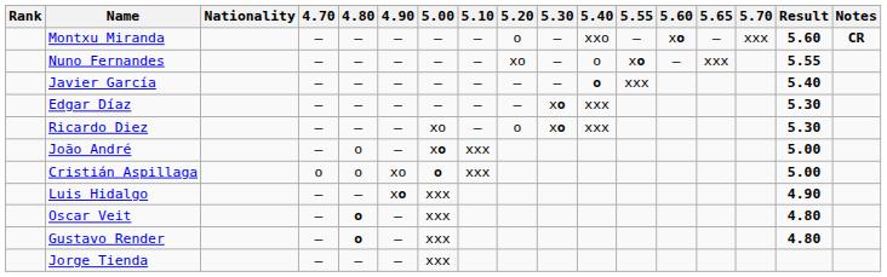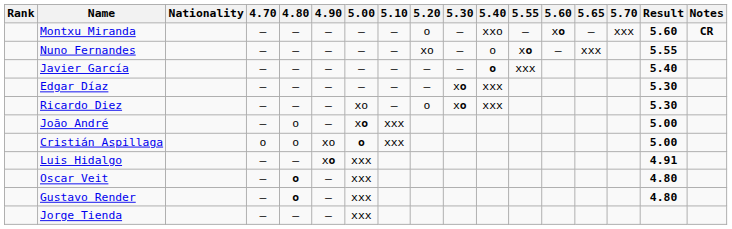 <table class="wikitable sortable" style="text-align:center;font-size:95%">
 <tr>
 <th>Rank</th>
 <th>Name</th>
 <th>Nationality</th>
 <th>4.70</th>
 <th>4.80</th>
 <th>4.90</th>
 <th>5.00</th>
 <th>5.10</th>
 <th>5.20</th>
 <th>5.30</th>
 <th>5.40</th>
 <th>5.55</th>
 <th>5.60</th>
 <th>5.65</th>
 <th>5.70</th>
 <th>Result</th>
 <th>Notes</th>
 </tr>
 <tr>
 <td></td>
 <td align=left><a href='#'>Montxu Miranda</a></td>
 <td align=left></td>
 <td>–</td>
 <td>–</td>
 <td>–</td>
 <td>–</td>
 <td>–</td>
 <td>o</td>
 <td>–</td>
 <td>xxo</td>
 <td>–</td>
 <td>x<strong>o</strong></td>
 <td>–</td>
 <td>xxx</td>
 <td><strong>5.60</strong></td>
 <td><strong>CR</strong></td>
 </tr>
 <tr>
 <td></td>
 <td align=left><a href='#'>Nuno Fernandes</a></td>
 <td align=left></td>
 <td>–</td>
 <td>–</td>
 <td>–</td>
 <td>–</td>
 <td>–</td>
 <td>xo</td>
 <td>–</td>
 <td>o</td>
 <td>x<strong>o</strong></td>
 <td>–</td>
 <td>xxx</td>
 <td></td>
 <td><strong>5.55</strong></td>
 <td></td>
 </tr>
 <tr>
 <td></td>
 <td align=left><a href='#'>Javier García</a></td>
 <td align=left></td>
 <td>–</td>
 <td>–</td>
 <td>–</td>
 <td>–</td>
 <td>–</td>
 <td>–</td>
 <td>–</td>
 <td><strong>o</strong></td>
 <td>xxx</td>
 <td></td>
 <td></td>
 <td></td>
 <td><strong>5.40</strong></td>
 <td></td>
 </tr>
 <tr>
 <td></td>
 <td align=left><a href='#'>Edgar Díaz</a></td>
 <td align=left></td>
 <td>–</td>
 <td>–</td>
 <td>–</td>
 <td>–</td>
 <td>–</td>
 <td>–</td>
 <td>x<strong>o</strong></td>
 <td>xxx</td>
 <td></td>
 <td></td>
 <td></td>
 <td></td>
 <td><strong>5.30</strong></td>
 <td></td>
 </tr>
 <tr>
 <td></td>
 <td align=left><a href='#'>Ricardo Diez</a></td>
 <td align=left></td>
 <td>–</td>
 <td>–</td>
 <td>–</td>
 <td>xo</td>
 <td>–</td>
 <td>o</td>
 <td>x<strong>o</strong></td>
 <td>xxx</td>
 <td></td>
 <td></td>
 <td></td>
 <td></td>
 <td><strong>5.30</strong></td>
 <td></td>
 </tr>
 <tr>
 <td></td>
 <td align=left><a href='#'>João André</a></td>
 <td align=left></td>
 <td>–</td>
 <td>o</td>
 <td>–</td>
 <td>x<strong>o</strong></td>
 <td>xxx</td>
 <td></td>
 <td></td>
 <td></td>
 <td></td>
 <td></td>
 <td></td>
 <td></td>
 <td><strong>5.00</strong></td>
 <td></td>
 </tr>
 <tr>
 <td></td>
 <td align=left><a href='#'>Cristián Aspillaga</a></td>
 <td align=left></td>
 <td>o</td>
 <td>o</td>
 <td>xo</td>
 <td><strong>o</strong></td>
 <td>xxx</td>
 <td></td>
 <td></td>
 <td></td>
 <td></td>
 <td></td>
 <td></td>
 <td></td>
 <td><strong>5.00</strong></td>
 <td></td>
 </tr>
 <tr>
 <td></td>
 <td align=left><a href='#'>Luis Hidalgo</a></td>
 <td align=left></td>
 <td>–</td>
 <td>–</td>
 <td>x<strong>o</strong></td>
 <td>xxx</td>
 <td></td>
 <td></td>
 <td></td>
 <td></td>
 <td></td>
 <td></td>
 <td></td>
 <td></td>
-<td><strong>4.90</strong></td>
+<td><strong>4.91</strong></td>
 <td></td>
 </tr>
 <tr>
 <td></td>
 <td align=left><a href='#'>Oscar Veit</a></td>
 <td align=left></td>
 <td>–</td>
 <td><strong>o</strong></td>
 <td>–</td>
 <td>xxx</td>
 <td></td>
 <td></td>
 <td></td>
 <td></td>
 <td></td>
 <td></td>
 <td></td>
 <td></td>
 <td><strong>4.80</strong></td>
 <td></td>
 </tr>
 <tr>
 <td></td>
 <td align=left><a href='#'>Gustavo Render</a></td>
 <td align=left></td>
 <td>–</td>
 <td><strong>o</strong></td>
 <td>–</td>
 <td>xxx</td>
 <td></td>
 <td></td>
 <td></td>
 <td></td>
 <td></td>
 <td></td>
 <td></td>
 <td></td>
 <td><strong>4.80</strong></td>
 <td></td>
 </tr>
 <tr>
 <td></td>
 <td align=left><a href='#'>Jorge Tienda</a></td>
 <td align=left></td>
 <td>–</td>
 <td>–</td>
 <td>–</td>
 <td>xxx</td>
 <td></td>
 <td></td>
 <td></td>
 <td></td>
 <td></td>
 <td></td>
 <td></td>
 <td></td>
 <td><strong></strong></td>
 <td></td>
 </tr>
 </table>
